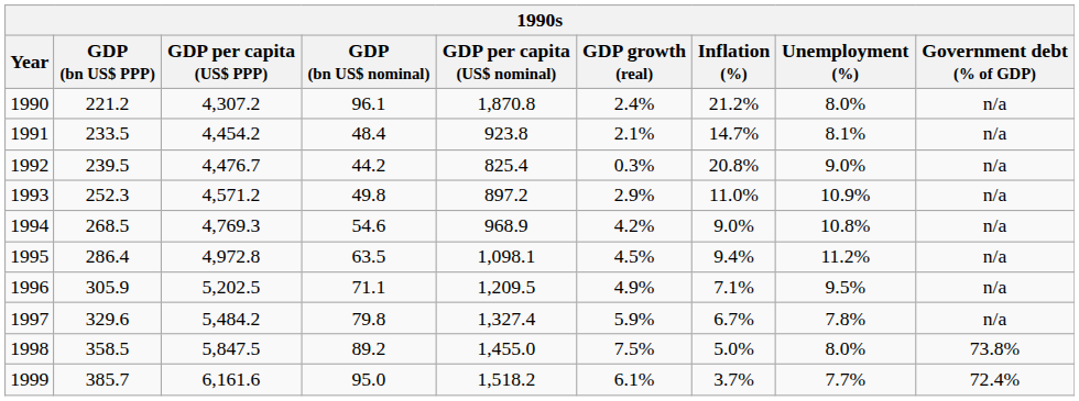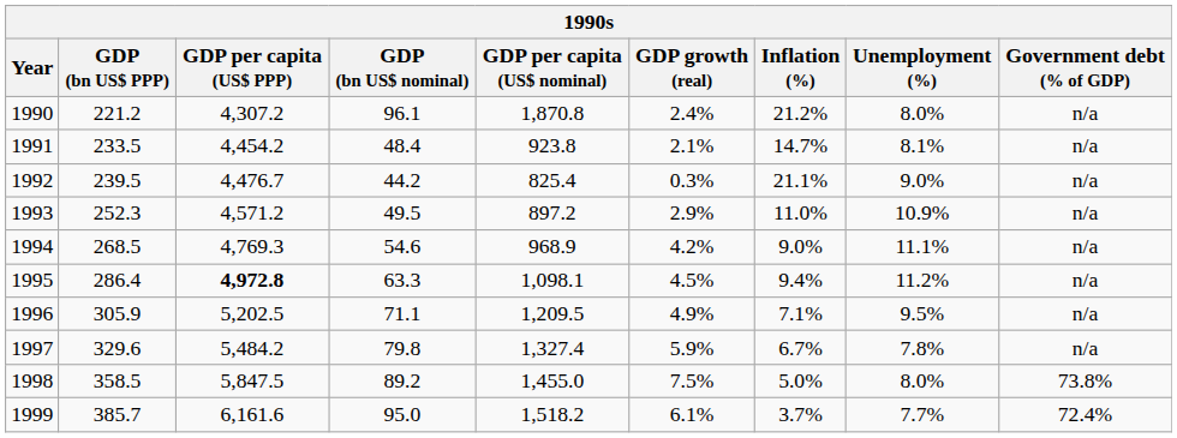 <table class="wikitable mw-collapsible mw-collapsed" style="text-align:center; width:100%;">
 <tr>
 <th colspan=9 style="background:#f2f2f2;"><strong>1990s</strong></th>
 </tr>
 <tr>
 <th>Year</th>
 <th>GDP<br><small>(bn US$ PPP)</small></th>
 <th>GDP per capita<br><small>(US$ PPP)</small></th>
 <th>GDP<br><small>(bn US$ nominal)</small></th>
 <th>GDP per capita<br><small>(US$ nominal)</small></th>
 <th>GDP growth<br><small>(real)</small></th>
 <th>Inflation<br><small>(%)</small></th>
 <th>Unemployment<br><small>(%)</small></th>
 <th>Government debt<br><small>(% of GDP)</small></th>
 </tr>
 <tr>
 <td>1990</td>
 <td>221.2</td>
 <td>4,307.2</td>
 <td>96.1</td>
 <td>1,870.8</td>
 <td>2.4%</td>
 <td>21.2%</td>
 <td>8.0%</td>
 <td>n/a</td>
 </tr>
 <tr>
 <td>1991</td>
 <td>233.5</td>
 <td>4,454.2</td>
 <td>48.4</td>
 <td>923.8</td>
 <td>2.1%</td>
 <td>14.7%</td>
 <td>8.1%</td>
 <td>n/a</td>
 </tr>
 <tr>
 <td>1992</td>
 <td>239.5</td>
 <td>4,476.7</td>
 <td>44.2</td>
 <td>825.4</td>
 <td>0.3%</td>
-<td>20.8%</td>
+<td>21.1%</td>
 <td>9.0%</td>
 <td>n/a</td>
 </tr>
 <tr>
 <td>1993</td>
 <td>252.3</td>
 <td>4,571.2</td>
-<td>49.8</td>
+<td>49.5</td>
 <td>897.2</td>
 <td>2.9%</td>
 <td>11.0%</td>
 <td>10.9%</td>
 <td>n/a</td>
 </tr>
 <tr>
 <td>1994</td>
 <td>268.5</td>
 <td>4,769.3</td>
 <td>54.6</td>
 <td>968.9</td>
 <td>4.2%</td>
 <td>9.0%</td>
-<td>10.8%</td>
+<td>11.1%</td>
 <td>n/a</td>
 </tr>
 <tr>
 <td>1995</td>
 <td>286.4</td>
-<td>4,972.8</td>
-<td>63.5</td>
+<td><strong>4,972.8</strong></td>
+<td>63.3</td>
 <td>1,098.1</td>
 <td>4.5%</td>
 <td>9.4%</td>
 <td>11.2%</td>
 <td>n/a</td>
 </tr>
 <tr>
 <td>1996</td>
 <td>305.9</td>
 <td>5,202.5</td>
 <td>71.1</td>
 <td>1,209.5</td>
 <td>4.9%</td>
 <td>7.1%</td>
 <td>9.5%</td>
 <td>n/a</td>
 </tr>
 <tr>
 <td>1997</td>
 <td>329.6</td>
 <td>5,484.2</td>
 <td>79.8</td>
 <td>1,327.4</td>
 <td>5.9%</td>
 <td>6.7%</td>
 <td>7.8%</td>
 <td>n/a</td>
 </tr>
 <tr>
 <td>1998</td>
 <td>358.5</td>
 <td>5,847.5</td>
 <td>89.2</td>
 <td>1,455.0</td>
 <td>7.5%</td>
 <td>5.0%</td>
 <td>8.0%</td>
 <td>73.8%</td>
 </tr>
 <tr>
 <td>1999</td>
 <td>385.7</td>
 <td>6,161.6</td>
 <td>95.0</td>
 <td>1,518.2</td>
 <td>6.1%</td>
 <td>3.7%</td>
 <td>7.7%</td>
 <td>72.4%</td>
 </tr>
 </table>
